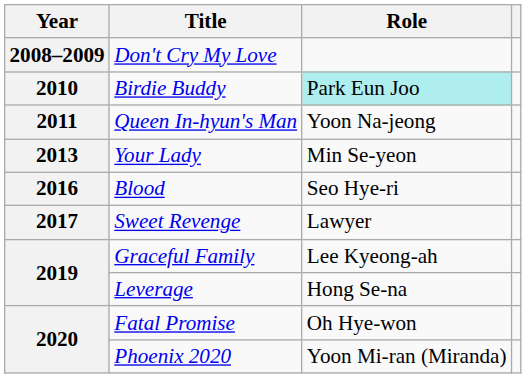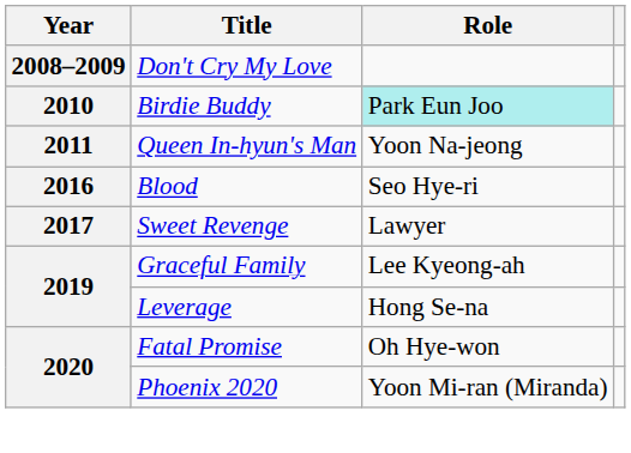 <table class="wikitable plainrowheaders sortable">
 <tr>
 <th scope="col">Year</th>
 <th scope="col">Title</th>
 <th scope="col">Role</th>
 <th scope="col" class="unsortable"></th>
 </tr>
 <tr>
 <th scope="row">2008–2009</th>
 <td><em><a href='#'>Don't Cry My Love</a></em></td>
 <td></td>
 <td style="text-align:center"></td>
 </tr>
 <tr>
 <th scope="row">2010</th>
 <td><em><a href='#'>Birdie Buddy</a></em></td>
 <td style="background: paleturquoise;">Park Eun Joo</td>
 <td style="text-align:center"></td>
 </tr>
 <tr>
 <th scope="row">2011</th>
 <td><em><a href='#'>Queen In-hyun's Man</a></em></td>
 <td>Yoon Na-jeong</td>
-<td style="text-align:center"></td>
-</tr>
-<tr>
-<th scope="row">2013</th>
-<td><em><a href='#'>Your Lady</a></em></td>
-<td>Min Se-yeon</td>
 <td style="text-align:center"></td>
 </tr>
 <tr>
 <th scope="row">2016</th>
 <td><em><a href='#'>Blood</a></em></td>
 <td>Seo Hye-ri</td>
 <td style="text-align:center"></td>
 </tr>
 <tr>
 <th scope="row">2017</th>
 <td><em><a href='#'>Sweet Revenge</a></em></td>
 <td>Lawyer</td>
 <td style="text-align:center"></td>
 </tr>
 <tr>
 <th scope="row" rowspan="2">2019</th>
 <td><em><a href='#'>Graceful Family</a></em></td>
 <td>Lee Kyeong-ah</td>
 <td style="text-align:center"></td>
 </tr>
 <tr>
 <td><em><a href='#'>Leverage</a></em></td>
 <td>Hong Se-na</td>
 <td style="text-align:center"></td>
 </tr>
 <tr>
 <th scope="row" rowspan="2">2020</th>
 <td><em><a href='#'>Fatal Promise</a></em></td>
 <td>Oh Hye-won</td>
 <td style="text-align:center"></td>
 </tr>
 <tr>
 <td><em><a href='#'>Phoenix 2020</a></em></td>
 <td>Yoon Mi-ran (Miranda)</td>
 <td style="text-align:center"></td>
 </tr>
 </table>
